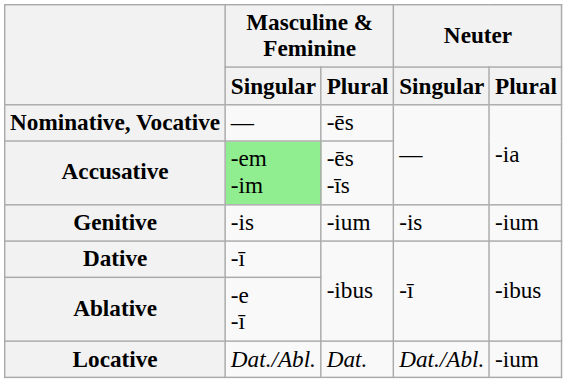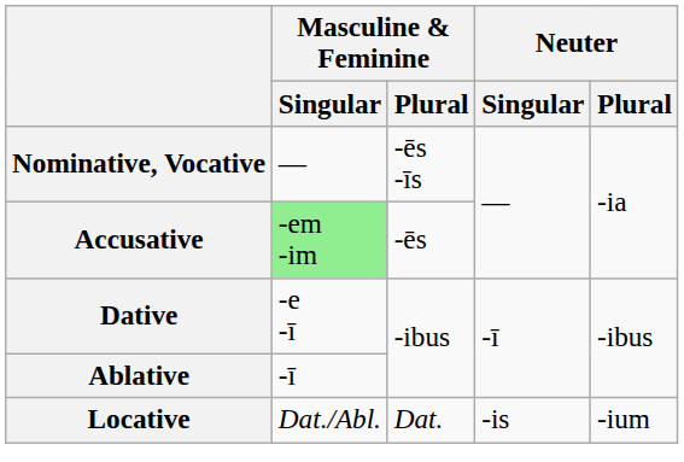 <table class="wikitable">
 <tr>
 <th rowspan="2"></th>
 <th colspan="2">Masculine &<br>Feminine</th>
 <th colspan="2">Neuter</th>
 </tr>
 <tr>
 <th>Singular</th>
 <th>Plural</th>
 <th>Singular</th>
 <th>Plural</th>
 </tr>
 <tr>
 <th>Nominative, Vocative</th>
 <td>—</td>
-<td>-ēs</td>
+<td>-ēs<br>-īs</td>
 <td rowspan="2">—</td>
 <td rowspan="2">-ia</td>
 </tr>
 <tr>
 <th>Accusative</th>
 <td style="background: lightgreen;">-em<br>-im</td>
-<td>-ēs<br>-īs</td>
-</tr>
-<tr>
-<th>Genitive</th>
-<td>-is</td>
-<td>-ium</td>
-<td>-is</td>
-<td>-ium</td>
+<td>-ēs</td>
 </tr>
 <tr>
 <th>Dative</th>
-<td>-ī</td>
+<td>-e<br>-ī</td>
 <td rowspan="2">-ibus</td>
 <td rowspan="2">-ī</td>
 <td rowspan="2">-ibus</td>
 </tr>
 <tr>
 <th>Ablative</th>
-<td>-e<br>-ī</td>
+<td>-ī</td>
 </tr>
 <tr>
 <th>Locative</th>
 <td><em>Dat./Abl.</em></td>
 <td><em>Dat.</em></td>
-<td><em>Dat./Abl.</em></td>
+<td>-is</td>
 <td>-ium</td>
 </tr>
 </table>
